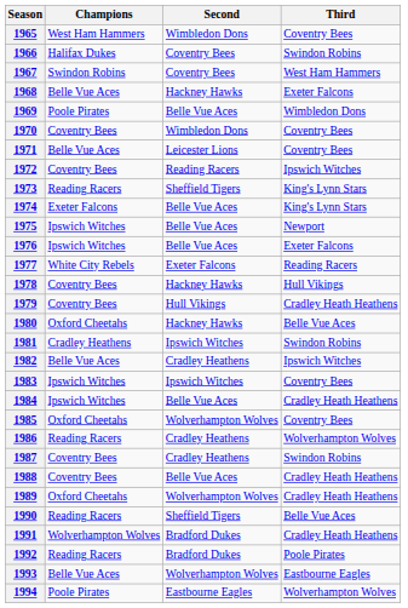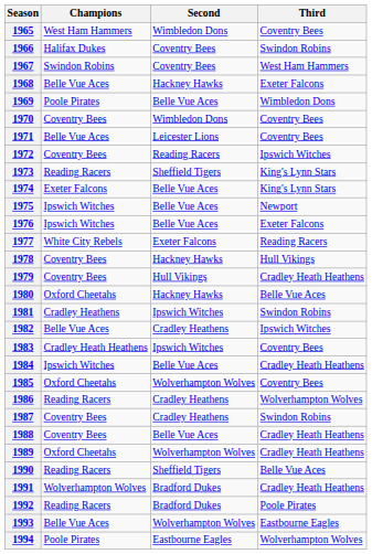 <table class="wikitable" style="font-size: 90%">
 <tr>
 <th>Season</th>
 <th>Champions</th>
 <th>Second</th>
 <th>Third</th>
 </tr>
 <tr>
 <th><a href='#'>1965</a></th>
 <td><a href='#'>West Ham Hammers</a></td>
 <td><a href='#'>Wimbledon Dons</a></td>
 <td><a href='#'>Coventry Bees</a></td>
 </tr>
 <tr>
 <th><a href='#'>1966</a></th>
 <td><a href='#'>Halifax Dukes</a></td>
 <td><a href='#'>Coventry Bees</a></td>
 <td><a href='#'>Swindon Robins</a></td>
 </tr>
 <tr>
 <th><a href='#'>1967</a></th>
 <td><a href='#'>Swindon Robins</a></td>
 <td><a href='#'>Coventry Bees</a></td>
 <td><a href='#'>West Ham Hammers</a></td>
 </tr>
 <tr>
 <th><a href='#'>1968</a></th>
 <td><a href='#'>Belle Vue Aces</a></td>
 <td><a href='#'>Hackney Hawks</a></td>
 <td><a href='#'>Exeter Falcons</a></td>
 </tr>
 <tr>
 <th><a href='#'>1969</a></th>
 <td><a href='#'>Poole Pirates</a></td>
 <td><a href='#'>Belle Vue Aces</a></td>
 <td><a href='#'>Wimbledon Dons</a></td>
 </tr>
 <tr>
 <th><a href='#'>1970</a></th>
 <td><a href='#'>Coventry Bees</a></td>
 <td><a href='#'>Wimbledon Dons</a></td>
 <td><a href='#'>Coventry Bees</a></td>
 </tr>
 <tr>
 <th><a href='#'>1971</a></th>
 <td><a href='#'>Belle Vue Aces</a></td>
 <td><a href='#'>Leicester Lions</a></td>
 <td><a href='#'>Coventry Bees</a></td>
 </tr>
 <tr>
 <th><a href='#'>1972</a></th>
 <td><a href='#'>Coventry Bees</a></td>
 <td><a href='#'>Reading Racers</a></td>
 <td><a href='#'>Ipswich Witches</a></td>
 </tr>
 <tr>
 <th><a href='#'>1973</a></th>
 <td><a href='#'>Reading Racers</a></td>
 <td><a href='#'>Sheffield Tigers</a></td>
 <td><a href='#'>King's Lynn Stars</a></td>
 </tr>
 <tr>
 <th><a href='#'>1974</a></th>
 <td><a href='#'>Exeter Falcons</a></td>
 <td><a href='#'>Belle Vue Aces</a></td>
 <td><a href='#'>King's Lynn Stars</a></td>
 </tr>
 <tr>
 <th><a href='#'>1975</a></th>
 <td><a href='#'>Ipswich Witches</a></td>
 <td><a href='#'>Belle Vue Aces</a></td>
 <td><a href='#'>Newport</a></td>
 </tr>
 <tr>
 <th><a href='#'>1976</a></th>
 <td><a href='#'>Ipswich Witches</a></td>
 <td><a href='#'>Belle Vue Aces</a></td>
 <td><a href='#'>Exeter Falcons</a></td>
 </tr>
 <tr>
 <th><a href='#'>1977</a></th>
 <td><a href='#'>White City Rebels</a></td>
 <td><a href='#'>Exeter Falcons</a></td>
 <td><a href='#'>Reading Racers</a></td>
 </tr>
 <tr>
 <th><a href='#'>1978</a></th>
 <td><a href='#'>Coventry Bees</a></td>
 <td><a href='#'>Hackney Hawks</a></td>
 <td><a href='#'>Hull Vikings</a></td>
 </tr>
 <tr>
 <th><a href='#'>1979</a></th>
 <td><a href='#'>Coventry Bees</a></td>
 <td><a href='#'>Hull Vikings</a></td>
 <td><a href='#'>Cradley Heath Heathens</a></td>
 </tr>
 <tr>
 <th><a href='#'>1980</a></th>
 <td><a href='#'>Oxford Cheetahs</a></td>
 <td><a href='#'>Hackney Hawks</a></td>
 <td><a href='#'>Belle Vue Aces</a></td>
 </tr>
 <tr>
 <th><a href='#'>1981</a></th>
 <td><a href='#'>Cradley Heathens</a></td>
 <td><a href='#'>Ipswich Witches</a></td>
 <td><a href='#'>Swindon Robins</a></td>
 </tr>
 <tr>
 <th><a href='#'>1982</a></th>
 <td><a href='#'>Belle Vue Aces</a></td>
 <td><a href='#'>Cradley Heathens</a></td>
 <td><a href='#'>Ipswich Witches</a></td>
 </tr>
 <tr>
 <th><a href='#'>1983</a></th>
-<td><a href='#'>Ipswich Witches</a></td>
+<td><a href='#'>Cradley Heath Heathens</a></td>
 <td><a href='#'>Ipswich Witches</a></td>
 <td><a href='#'>Coventry Bees</a></td>
 </tr>
 <tr>
 <th><a href='#'>1984</a></th>
 <td><a href='#'>Ipswich Witches</a></td>
 <td><a href='#'>Belle Vue Aces</a></td>
 <td><a href='#'>Cradley Heath Heathens</a></td>
 </tr>
 <tr>
 <th><a href='#'>1985</a></th>
 <td><a href='#'>Oxford Cheetahs</a></td>
 <td><a href='#'>Wolverhampton Wolves</a></td>
 <td><a href='#'>Coventry Bees</a></td>
 </tr>
 <tr>
 <th><a href='#'>1986</a></th>
 <td><a href='#'>Reading Racers</a></td>
 <td><a href='#'>Cradley Heathens</a></td>
 <td><a href='#'>Wolverhampton Wolves</a></td>
 </tr>
 <tr>
 <th><a href='#'>1987</a></th>
 <td><a href='#'>Coventry Bees</a></td>
 <td><a href='#'>Cradley Heathens</a></td>
 <td><a href='#'>Swindon Robins</a></td>
 </tr>
 <tr>
 <th><a href='#'>1988</a></th>
 <td><a href='#'>Coventry Bees</a></td>
 <td><a href='#'>Belle Vue Aces</a></td>
 <td><a href='#'>Cradley Heath Heathens</a></td>
 </tr>
 <tr>
 <th><a href='#'>1989</a></th>
 <td><a href='#'>Oxford Cheetahs</a></td>
 <td><a href='#'>Wolverhampton Wolves</a></td>
 <td><a href='#'>Cradley Heath Heathens</a></td>
 </tr>
 <tr>
 <th><a href='#'>1990</a></th>
 <td><a href='#'>Reading Racers</a></td>
 <td><a href='#'>Sheffield Tigers</a></td>
 <td><a href='#'>Belle Vue Aces</a></td>
 </tr>
 <tr>
 <th><a href='#'>1991</a></th>
 <td><a href='#'>Wolverhampton Wolves</a></td>
 <td><a href='#'>Bradford Dukes</a></td>
 <td><a href='#'>Cradley Heath Heathens</a></td>
 </tr>
 <tr>
 <th><a href='#'>1992</a></th>
 <td><a href='#'>Reading Racers</a></td>
 <td><a href='#'>Bradford Dukes</a></td>
 <td><a href='#'>Poole Pirates</a></td>
 </tr>
 <tr>
 <th><a href='#'>1993</a></th>
 <td><a href='#'>Belle Vue Aces</a></td>
 <td><a href='#'>Wolverhampton Wolves</a></td>
 <td><a href='#'>Eastbourne Eagles</a></td>
 </tr>
 <tr>
 <th><a href='#'>1994</a></th>
 <td><a href='#'>Poole Pirates</a></td>
 <td><a href='#'>Eastbourne Eagles</a></td>
 <td><a href='#'>Wolverhampton Wolves</a></td>
 </tr>
 </table>
